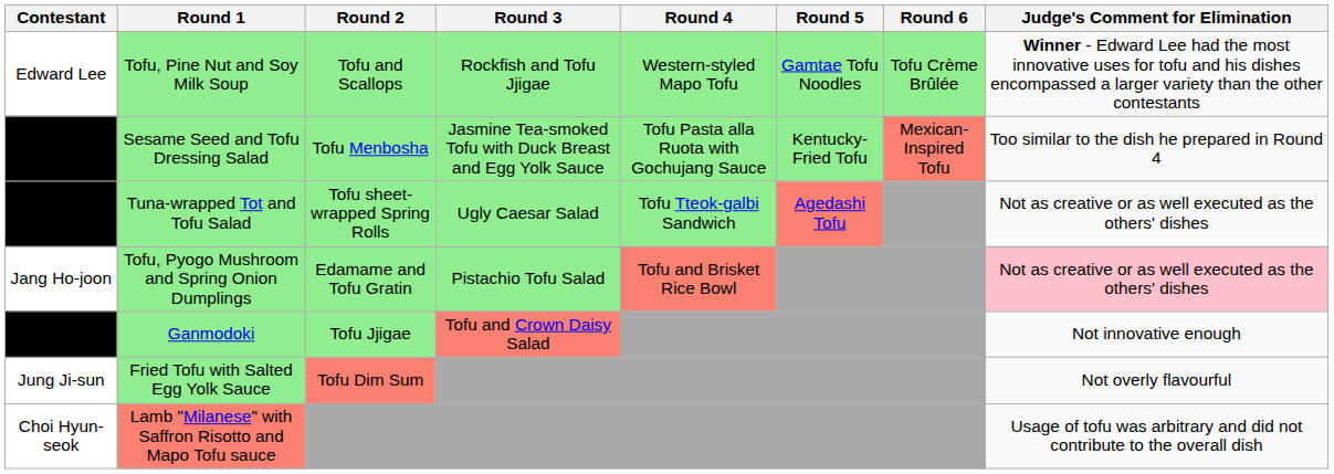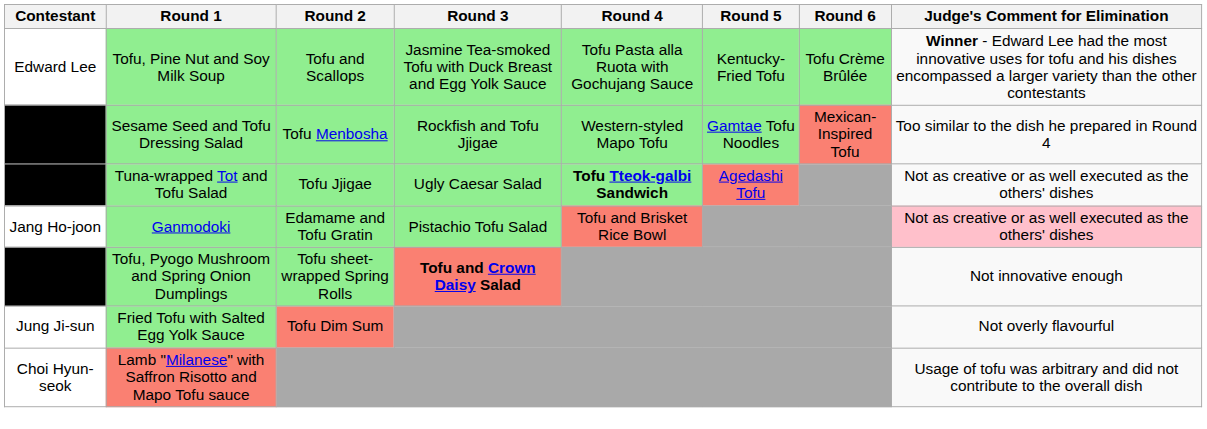 <table class="wikitable sortable" style="text-align:center">
 <tr>
 <th>Contestant</th>
 <th>Round 1</th>
 <th>Round 2</th>
 <th>Round 3</th>
 <th>Round 4</th>
 <th>Round 5</th>
 <th>Round 6</th>
 <th>Judge's Comment for Elimination</th>
 </tr>
 <tr>
 <td style="background:White">Edward Lee</td>
 <td style="background:#90EE90">Tofu, Pine Nut and Soy Milk Soup</td>
 <td style="background:#90EE90">Tofu and Scallops</td>
-<td style="background:#90EE90">Rockfish and Tofu Jjigae</td>
-<td style="background:#90EE90">Western-styled Mapo Tofu</td>
-<td style="background:#90EE90"><a href='#'>Gamtae</a> Tofu Noodles</td>
+<td style="background:#90EE90">Jasmine Tea-smoked Tofu with Duck Breast and Egg Yolk Sauce</td>
+<td style="background:#90EE90">Tofu Pasta alla Ruota with Gochujang Sauce</td>
+<td style="background:#90EE90">Kentucky-Fried Tofu</td>
 <td style="background:#90EE90">Tofu Crème Brûlée</td>
 <td><strong>Winner</strong> - Edward Lee had the most innovative uses for tofu and his dishes encompassed a larger variety than the other contestants</td>
 </tr>
 <tr>
 <td style="background:Black"><span>Triple Star</span></td>
 <td style="background:#90EE90">Sesame Seed and Tofu Dressing Salad</td>
 <td style="background:#90EE90">Tofu <a href='#'>Menbosha</a></td>
-<td style="background:#90EE90">Jasmine Tea-smoked Tofu with Duck Breast and Egg Yolk Sauce</td>
-<td style="background:#90EE90">Tofu Pasta alla Ruota with Gochujang Sauce</td>
-<td style="background:#90EE90">Kentucky-Fried Tofu</td>
+<td style="background:#90EE90">Rockfish and Tofu Jjigae</td>
+<td style="background:#90EE90">Western-styled Mapo Tofu</td>
+<td style="background:#90EE90"><a href='#'>Gamtae</a> Tofu Noodles</td>
 <td style="background:salmon">Mexican-Inspired Tofu</td>
 <td>Too similar to the dish he prepared in Round 4</td>
 </tr>
 <tr>
 <td style="background:Black"><span>Cooking Maniac</span></td>
 <td style="background:#90EE90">Tuna-wrapped <a href='#'>Tot</a> and Tofu Salad</td>
-<td style="background:#90EE90">Tofu sheet-wrapped Spring Rolls</td>
+<td style="background:#90EE90">Tofu Jjigae</td>
 <td style="background:#90EE90">Ugly Caesar Salad</td>
-<td style="background:#90EE90">Tofu <a href='#'>Tteok-galbi</a> Sandwich</td>
+<td style="background:#90EE90"><strong>Tofu <a href='#'>Tteok-galbi</a> Sandwich</strong></td>
 <td style="background:salmon"><a href='#'>Agedashi Tofu</a></td>
 <td style="background:darkgrey"></td>
 <td>Not as creative or as well executed as the others' dishes</td>
 </tr>
 <tr>
 <td style="background:White">Jang Ho-joon</td>
-<td style="background:#90EE90">Tofu, Pyogo Mushroom and Spring Onion Dumplings</td>
+<td style="background:#90EE90"><a href='#'>Ganmodoki</a></td>
 <td style="background:#90EE90">Edamame and Tofu Gratin</td>
 <td style="background:#90EE90">Pistachio Tofu Salad</td>
 <td style="background:salmon">Tofu and Brisket Rice Bowl</td>
 <td colspan="2" style="background:darkgrey"></td>
 <td style="background: pink;">Not as creative or as well executed as the others' dishes</td>
 </tr>
 <tr>
 <td style="background:Black"><span>Auntie Omakase #1</span></td>
-<td style="background:#90EE90"><a href='#'>Ganmodoki</a></td>
-<td style="background:#90EE90">Tofu Jjigae</td>
-<td style="background:salmon">Tofu and <a href='#'>Crown Daisy</a> Salad</td>
+<td style="background:#90EE90">Tofu, Pyogo Mushroom and Spring Onion Dumplings</td>
+<td style="background:#90EE90">Tofu sheet-wrapped Spring Rolls</td>
+<td style="background:salmon"><strong>Tofu and <a href='#'>Crown Daisy</a> Salad</strong></td>
 <td colspan="3" style="background:darkgrey"></td>
 <td>Not innovative enough</td>
 </tr>
 <tr>
 <td style="background:White">Jung Ji-sun</td>
 <td style="background:#90EE90">Fried Tofu with Salted Egg Yolk Sauce</td>
 <td style="background:salmon">Tofu Dim Sum</td>
 <td colspan="4" style="background:darkgrey"></td>
 <td>Not overly flavourful</td>
 </tr>
 <tr>
 <td style="background:White">Choi Hyun-seok</td>
 <td style="background:salmon">Lamb "<a href='#'>Milanese</a>" with Saffron Risotto and Mapo Tofu sauce</td>
 <td colspan="5" style="background:darkgrey"></td>
 <td>Usage of tofu was arbitrary and did not contribute to the overall dish</td>
 </tr>
 </table>
